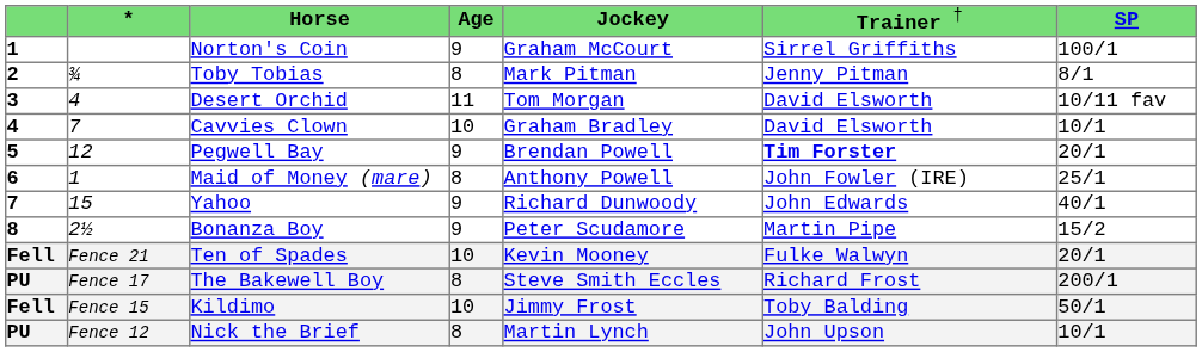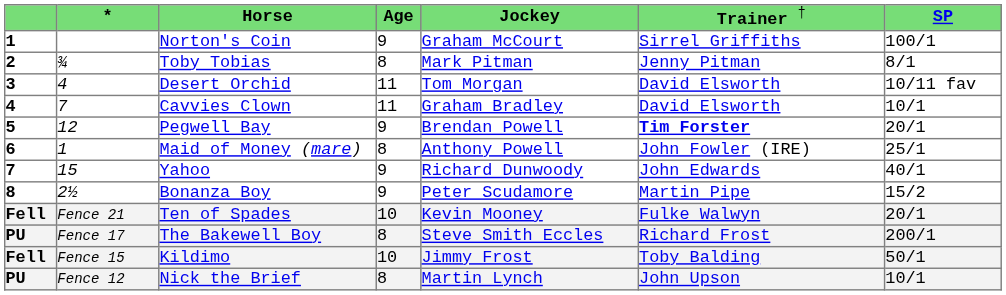 <table border="1" cellpadding="0" style="border-collapse: collapse; font-size:90%">
 <tr bgcolor="#77dd77" align="center">
 <td width="35px"></td>
 <td width="70px"><strong>*</strong></td>
 <td width="150px"><strong>Horse</strong></td>
 <td width="30px"><strong>Age</strong></td>
 <td width="150px"><strong>Jockey</strong></td>
 <td width="170px"><strong>Trainer</strong> <sup>†</sup></td>
 <td width="80px"><strong><a href='#'>SP</a></strong></td>
 </tr>
 <tr>
 <td><strong>1</strong></td>
 <td></td>
 <td><a href='#'>Norton's Coin</a></td>
 <td>9</td>
 <td><a href='#'>Graham McCourt</a></td>
 <td><a href='#'>Sirrel Griffiths</a></td>
 <td>100/1</td>
 </tr>
 <tr>
 <td><strong>2</strong></td>
 <td><em>¾</em></td>
 <td><a href='#'>Toby Tobias</a></td>
 <td>8</td>
 <td><a href='#'>Mark Pitman</a></td>
 <td><a href='#'>Jenny Pitman</a></td>
 <td>8/1</td>
 </tr>
 <tr>
 <td><strong>3</strong></td>
 <td><em>4</em></td>
 <td><a href='#'>Desert Orchid</a></td>
 <td>11</td>
 <td><a href='#'>Tom Morgan</a></td>
 <td><a href='#'>David Elsworth</a></td>
 <td>10/11 fav</td>
 </tr>
 <tr>
 <td><strong>4</strong></td>
 <td><em>7</em></td>
 <td><a href='#'>Cavvies Clown</a></td>
-<td>10</td>
+<td>11</td>
 <td><a href='#'>Graham Bradley</a></td>
 <td><a href='#'>David Elsworth</a></td>
 <td>10/1</td>
 </tr>
 <tr>
 <td><strong>5</strong></td>
 <td><em>12</em></td>
 <td><a href='#'>Pegwell Bay</a></td>
 <td>9</td>
 <td><a href='#'>Brendan Powell</a></td>
 <td><strong><a href='#'>Tim Forster</a></strong></td>
 <td>20/1</td>
 </tr>
 <tr>
 <td><strong>6</strong></td>
 <td><em>1</em></td>
 <td><a href='#'>Maid of Money</a> <em>(<a href='#'>mare</a>)</em></td>
 <td>8</td>
 <td><a href='#'>Anthony Powell</a></td>
 <td><a href='#'>John Fowler</a> (IRE)</td>
 <td>25/1</td>
 </tr>
 <tr>
 <td><strong>7</strong></td>
 <td><em>15</em></td>
 <td><a href='#'>Yahoo</a></td>
 <td>9</td>
 <td><a href='#'>Richard Dunwoody</a></td>
 <td><a href='#'>John Edwards</a></td>
 <td>40/1</td>
 </tr>
 <tr>
 <td><strong>8</strong></td>
 <td><em>2½</em></td>
 <td><a href='#'>Bonanza Boy</a></td>
 <td>9</td>
 <td><a href='#'>Peter Scudamore</a></td>
 <td><a href='#'>Martin Pipe</a></td>
 <td>15/2</td>
 </tr>
 <tr bgcolor="#f3f3f3">
 <td><strong>Fell</strong></td>
 <td><small><em>Fence 21</em></small></td>
 <td><a href='#'>Ten of Spades</a></td>
 <td>10</td>
 <td><a href='#'>Kevin Mooney</a></td>
 <td><a href='#'>Fulke Walwyn</a></td>
 <td>20/1</td>
 </tr>
 <tr bgcolor="#f3f3f3">
 <td><strong>PU</strong></td>
 <td><small><em>Fence 17</em></small></td>
 <td><a href='#'>The Bakewell Boy</a></td>
 <td>8</td>
 <td><a href='#'>Steve Smith Eccles</a></td>
 <td><a href='#'>Richard Frost</a></td>
 <td>200/1</td>
 </tr>
 <tr bgcolor="#f3f3f3">
 <td><strong>Fell</strong></td>
 <td><small><em>Fence 15</em></small></td>
 <td><a href='#'>Kildimo</a></td>
 <td>10</td>
 <td><a href='#'>Jimmy Frost</a></td>
 <td><a href='#'>Toby Balding</a></td>
 <td>50/1</td>
 </tr>
 <tr bgcolor="#f3f3f3">
 <td><strong>PU</strong></td>
 <td><small><em>Fence 12</em></small></td>
 <td><a href='#'>Nick the Brief</a></td>
 <td>8</td>
 <td><a href='#'>Martin Lynch</a></td>
 <td><a href='#'>John Upson</a></td>
 <td>10/1</td>
 </tr>
 </table>
